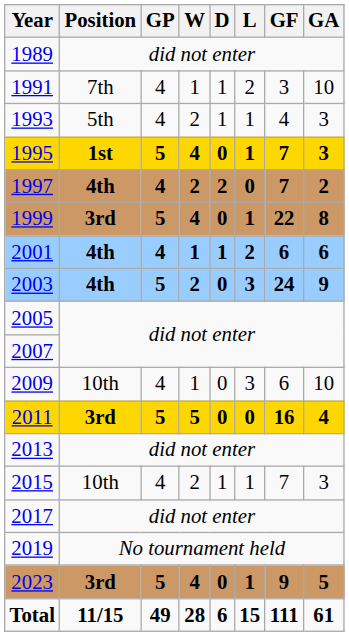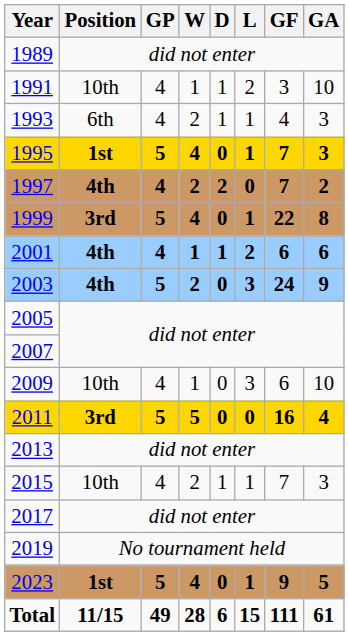 <table class="wikitable" style="text-align: center;">
 <tr>
 <th>Year</th>
 <th>Position</th>
 <th>GP</th>
 <th>W</th>
 <th>D</th>
 <th>L</th>
 <th>GF</th>
 <th>GA</th>
 </tr>
 <tr>
 <td> <a href='#'>1989</a></td>
 <td colspan=7><em>did not enter</em></td>
 </tr>
 <tr>
 <td> <a href='#'>1991</a></td>
-<td>7th</td>
+<td>10th</td>
 <td>4</td>
 <td>1</td>
 <td>1</td>
 <td>2</td>
 <td>3</td>
 <td>10</td>
 </tr>
 <tr>
 <td> <a href='#'>1993</a></td>
-<td>5th</td>
+<td>6th</td>
 <td>4</td>
 <td>2</td>
 <td>1</td>
 <td>1</td>
 <td>4</td>
 <td>3</td>
 </tr>
 <tr bgcolor=gold>
 <td> <a href='#'>1995</a></td>
 <td><strong>1st</strong></td>
 <td><strong>5</strong></td>
 <td><strong>4</strong></td>
 <td><strong>0</strong></td>
 <td><strong>1</strong></td>
 <td><strong>7</strong></td>
 <td><strong>3</strong></td>
 </tr>
 <tr style="background:#c96;">
 <td> <a href='#'>1997</a></td>
 <td><strong>4th</strong></td>
 <td><strong>4</strong></td>
 <td><strong>2</strong></td>
 <td><strong>2</strong></td>
 <td><strong>0</strong></td>
 <td><strong>7</strong></td>
 <td><strong>2</strong></td>
 </tr>
 <tr style="background:#c96;">
 <td> <a href='#'>1999</a></td>
 <td><strong>3rd</strong></td>
 <td><strong>5</strong></td>
 <td><strong>4</strong></td>
 <td><strong>0</strong></td>
 <td><strong>1</strong></td>
 <td><strong>22</strong></td>
 <td><strong>8</strong></td>
 </tr>
 <tr bgcolor=#9acdff>
 <td> <a href='#'>2001</a></td>
 <td><strong>4th</strong></td>
 <td><strong>4</strong></td>
 <td><strong>1</strong></td>
 <td><strong>1</strong></td>
 <td><strong>2</strong></td>
 <td><strong>6</strong></td>
 <td><strong>6</strong></td>
 </tr>
 <tr bgcolor=#9acdff>
 <td> <a href='#'>2003</a></td>
 <td><strong>4th</strong></td>
 <td><strong>5</strong></td>
 <td><strong>2</strong></td>
 <td><strong>0</strong></td>
 <td><strong>3</strong></td>
 <td><strong>24</strong></td>
 <td><strong>9</strong></td>
 </tr>
 <tr>
 <td> <a href='#'>2005</a></td>
 <td colspan=7 rowspan=2><em>did not enter</em></td>
 </tr>
 <tr>
 <td> <a href='#'>2007</a></td>
 </tr>
 <tr>
 <td> <a href='#'>2009</a></td>
 <td>10th</td>
 <td>4</td>
 <td>1</td>
 <td>0</td>
 <td>3</td>
 <td>6</td>
 <td>10</td>
 </tr>
 <tr bgcolor=gold>
 <td> <a href='#'>2011</a></td>
 <td><strong>3rd</strong></td>
 <td><strong>5</strong></td>
 <td><strong>5</strong></td>
 <td><strong>0</strong></td>
 <td><strong>0</strong></td>
 <td><strong>16</strong></td>
 <td><strong>4</strong></td>
 </tr>
 <tr>
 <td> <a href='#'>2013</a></td>
 <td colspan=7><em>did not enter</em></td>
 </tr>
 <tr>
 <td> <a href='#'>2015</a></td>
 <td>10th</td>
 <td>4</td>
 <td>2</td>
 <td>1</td>
 <td>1</td>
 <td>7</td>
 <td>3</td>
 </tr>
 <tr>
 <td> <a href='#'>2017</a></td>
 <td colspan=7><em>did not enter</em></td>
 </tr>
 <tr>
 <td> <a href='#'>2019</a></td>
 <td colspan=7><em>No tournament held</em></td>
 </tr>
 <tr style="background:#c96;">
 <td> <a href='#'>2023</a></td>
-<td><strong>3rd</strong></td>
+<td><strong>1st</strong></td>
 <td><strong>5</strong></td>
 <td><strong>4</strong></td>
 <td><strong>0</strong></td>
 <td><strong>1</strong></td>
 <td><strong>9</strong></td>
 <td><strong>5</strong></td>
 </tr>
 <tr>
 <td><strong>Total</strong></td>
 <td><strong>11/15</strong></td>
 <td><strong>49</strong></td>
 <td><strong>28</strong></td>
 <td><strong>6</strong></td>
 <td><strong>15</strong></td>
 <td><strong>111</strong></td>
 <td><strong>61</strong></td>
 </tr>
 </table>
